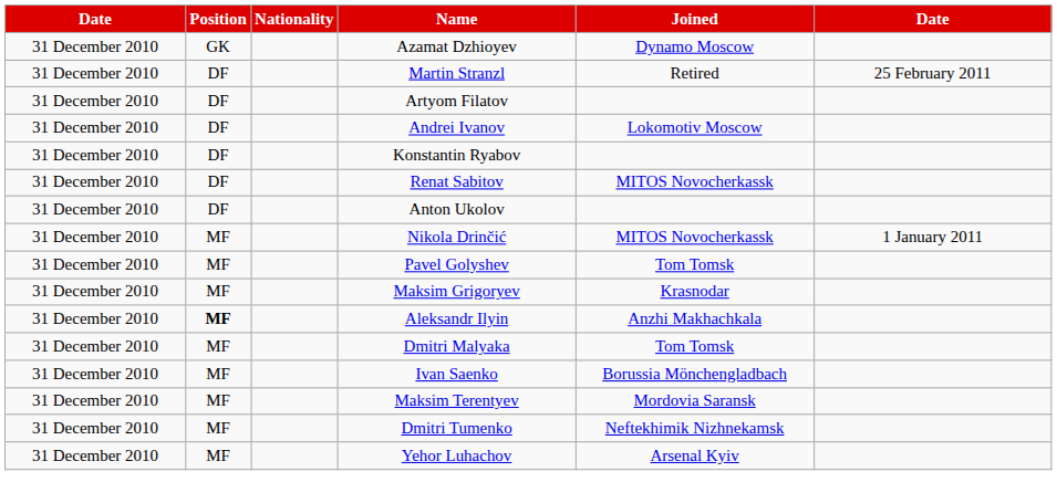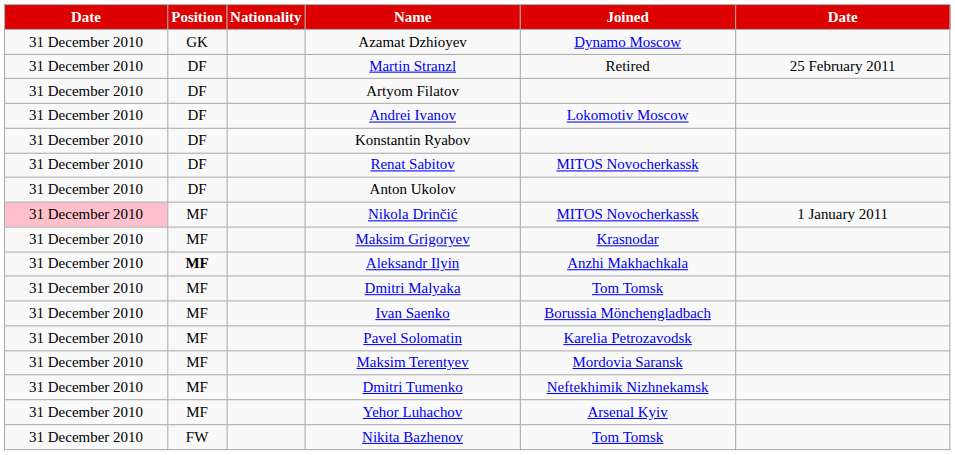 <table class="wikitable"  style="text-align:center; font-size:90%; ">
 <tr>
 <th style="background:#DD0000; color:white; width:150px;">Date</th>
 <th style="background:#DD0000; color:white; width:50px;">Position</th>
 <th style="background:#DD0000; color:white; width:50px;">Nationality</th>
 <th style="background:#DD0000; color:white; width:200px;">Name</th>
 <th style="background:#DD0000; color:white; width:200px;">Joined</th>
 <th style="background:#DD0000; color:white; width:200px;">Date</th>
 </tr>
 <tr>
 <td>31 December 2010</td>
 <td>GK</td>
 <td></td>
 <td>Azamat Dzhioyev</td>
 <td><a href='#'>Dynamo Moscow</a></td>
 <td></td>
 </tr>
 <tr>
 <td>31 December 2010</td>
 <td>DF</td>
 <td></td>
 <td><a href='#'>Martin Stranzl</a></td>
 <td>Retired</td>
 <td>25 February 2011</td>
 </tr>
 <tr>
 <td>31 December 2010</td>
 <td>DF</td>
 <td></td>
 <td>Artyom Filatov</td>
 <td></td>
 <td></td>
 </tr>
 <tr>
 <td>31 December 2010</td>
 <td>DF</td>
 <td></td>
 <td><a href='#'>Andrei Ivanov</a></td>
 <td><a href='#'>Lokomotiv Moscow</a></td>
 <td></td>
 </tr>
 <tr>
 <td>31 December 2010</td>
 <td>DF</td>
 <td></td>
 <td>Konstantin Ryabov</td>
 <td></td>
 <td></td>
 </tr>
 <tr>
 <td>31 December 2010</td>
 <td>DF</td>
 <td></td>
 <td><a href='#'>Renat Sabitov</a></td>
 <td><a href='#'>MITOS Novocherkassk</a></td>
 <td></td>
 </tr>
 <tr>
 <td>31 December 2010</td>
 <td>DF</td>
 <td></td>
 <td>Anton Ukolov</td>
 <td></td>
 <td></td>
 </tr>
 <tr>
-<td>31 December 2010</td>
+<td style="background: pink;">31 December 2010</td>
 <td>MF</td>
 <td></td>
 <td><a href='#'>Nikola Drinčić</a></td>
 <td><a href='#'>MITOS Novocherkassk</a></td>
 <td>1 January 2011</td>
-</tr>
-<tr>
-<td>31 December 2010</td>
-<td>MF</td>
-<td></td>
-<td><a href='#'>Pavel Golyshev</a></td>
-<td><a href='#'>Tom Tomsk</a></td>
-<td></td>
 </tr>
 <tr>
 <td>31 December 2010</td>
 <td>MF</td>
 <td></td>
 <td><a href='#'>Maksim Grigoryev</a></td>
 <td><a href='#'>Krasnodar</a></td>
 <td></td>
 </tr>
 <tr>
 <td>31 December 2010</td>
 <td><strong>MF</strong></td>
 <td></td>
 <td><a href='#'>Aleksandr Ilyin</a></td>
 <td><a href='#'>Anzhi Makhachkala</a></td>
 <td></td>
 </tr>
 <tr>
 <td>31 December 2010</td>
 <td>MF</td>
 <td></td>
 <td><a href='#'>Dmitri Malyaka</a></td>
 <td><a href='#'>Tom Tomsk</a></td>
 <td></td>
 </tr>
 <tr>
 <td>31 December 2010</td>
 <td>MF</td>
 <td></td>
 <td><a href='#'>Ivan Saenko</a></td>
 <td><a href='#'>Borussia Mönchengladbach</a></td>
 <td></td>
 </tr>
 <tr>
 <td>31 December 2010</td>
 <td>MF</td>
 <td></td>
+<td><a href='#'>Pavel Solomatin</a></td>
+<td><a href='#'>Karelia Petrozavodsk</a></td>
+<td></td>
+</tr>
+<tr>
+<td>31 December 2010</td>
+<td>MF</td>
+<td></td>
 <td><a href='#'>Maksim Terentyev</a></td>
 <td><a href='#'>Mordovia Saransk</a></td>
 <td></td>
 </tr>
 <tr>
 <td>31 December 2010</td>
 <td>MF</td>
 <td></td>
 <td><a href='#'>Dmitri Tumenko</a></td>
 <td><a href='#'>Neftekhimik Nizhnekamsk</a></td>
 <td></td>
 </tr>
 <tr>
 <td>31 December 2010</td>
 <td>MF</td>
 <td></td>
 <td><a href='#'>Yehor Luhachov</a></td>
 <td><a href='#'>Arsenal Kyiv</a></td>
 <td></td>
 </tr>
+<tr>
+<td>31 December 2010</td>
+<td>FW</td>
+<td></td>
+<td><a href='#'>Nikita Bazhenov</a></td>
+<td><a href='#'>Tom Tomsk</a></td>
+<td></td>
+</tr>
 </table>
